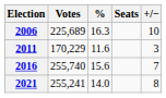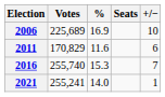 <table class="wikitable" style="font-size:97%; text-align:right;">
 <tr>
 <th>Election</th>
 <th>Votes</th>
 <th>%</th>
 <th>Seats</th>
 <th>+/−</th>
 </tr>
 <tr>
 <th><strong><a href='#'>2006</a></strong></th>
 <td>225,689</td>
-<td>16.3</td>
+<td>16.9</td>
 <td></td>
 <td> 10</td>
 </tr>
 <tr>
 <th><strong><a href='#'>2011</a></strong></th>
-<td>170,229</td>
+<td>170,829</td>
 <td>11.6</td>
 <td></td>
-<td> 3</td>
+<td> 6</td>
 </tr>
 <tr>
 <th><strong><a href='#'>2016</a></strong></th>
 <td>255,740</td>
-<td>15.6</td>
+<td>15.3</td>
 <td></td>
 <td> 7</td>
 </tr>
 <tr>
 <th><strong><a href='#'>2021</a></strong></th>
 <td>255,241</td>
 <td>14.0</td>
 <td></td>
-<td> 8</td>
+<td> 1</td>
 </tr>
 </table>
